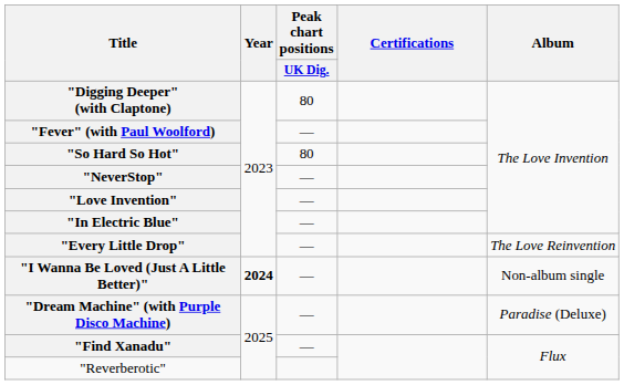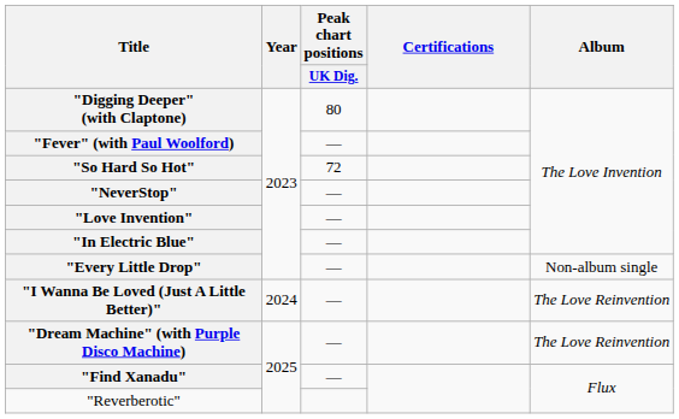 <table class="wikitable plainrowheaders" style="text-align:center;" border="1">
 <tr>
 <th scope="col" rowspan="2" style="width:16em;">Title</th>
 <th scope="col" rowspan="2" style="width:2em;">Year</th>
 <th scope="col" colspan="1">Peak chart positions</th>
 <th scope="col" rowspan="2" style="width:10em;"><a href='#'>Certifications</a></th>
 <th scope="col" rowspan="2">Album</th>
 </tr>
 <tr>
 <th scope="col" style="width:3em;font-size:90%;"><a href='#'>UK Dig.</a></th>
 </tr>
 <tr>
 <th scope="row">"Digging Deeper" <br>(with Claptone)</th>
 <td rowspan="7">2023</td>
 <td>80</td>
 <td></td>
 <td rowspan="6"><em>The Love Invention</em></td>
 </tr>
 <tr>
 <th scope="row">"Fever" (with <a href='#'>Paul Woolford</a>)</th>
 <td>—</td>
 <td></td>
 </tr>
 <tr>
 <th scope="row">"So Hard So Hot"</th>
-<td>80</td>
+<td>72</td>
 <td></td>
 </tr>
 <tr>
 <th scope="row">"NeverStop"</th>
 <td>—</td>
 <td></td>
 </tr>
 <tr>
 <th scope="row">"Love Invention"</th>
 <td>—</td>
 <td></td>
 </tr>
 <tr>
 <th scope="row">"In Electric Blue"</th>
 <td>—</td>
 <td></td>
 </tr>
 <tr>
 <th scope="row">"Every Little Drop"</th>
 <td>—</td>
 <td></td>
-<td><em>The Love Reinvention</em></td>
+<td>Non-album single</td>
 </tr>
 <tr>
 <th scope="row">"I Wanna Be Loved (Just A Little Better)"</th>
-<td><strong>2024</strong></td>
+<td>2024</td>
 <td>—</td>
 <td></td>
-<td>Non-album single</td>
+<td><em>The Love Reinvention</em></td>
 </tr>
 <tr>
 <th scope="row">"Dream Machine" (with <a href='#'>Purple Disco Machine</a>)</th>
 <td rowspan="3">2025</td>
 <td>—</td>
 <td></td>
-<td><em>Paradise</em> (Deluxe)</td>
+<td><em>The Love Reinvention</em></td>
 </tr>
 <tr>
 <th scope="row">"Find Xanadu"</th>
 <td>—</td>
 <td rowspan="2"></td>
 <td rowspan="2"><em>Flux</em></td>
 </tr>
 <tr>
 <td>"Reverberotic"</td>
 <td></td>
 </tr>
 </table>
